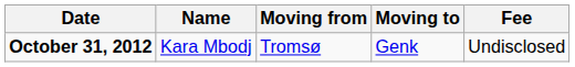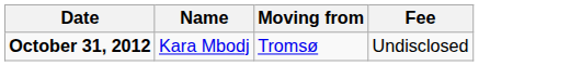 <table class="wikitable sortable">
 <tr>
 <th>Date</th>
 <th>Name</th>
 <th>Moving from</th>
-<th>Moving to</th>
 <th>Fee</th>
 </tr>
 <tr>
 <td><strong>October 31, 2012</strong></td>
 <td> <a href='#'>Kara Mbodj</a></td>
 <td> <a href='#'>Tromsø</a></td>
-<td> <a href='#'>Genk</a></td>
 <td>Undisclosed </td>
 </tr>
 </table>
